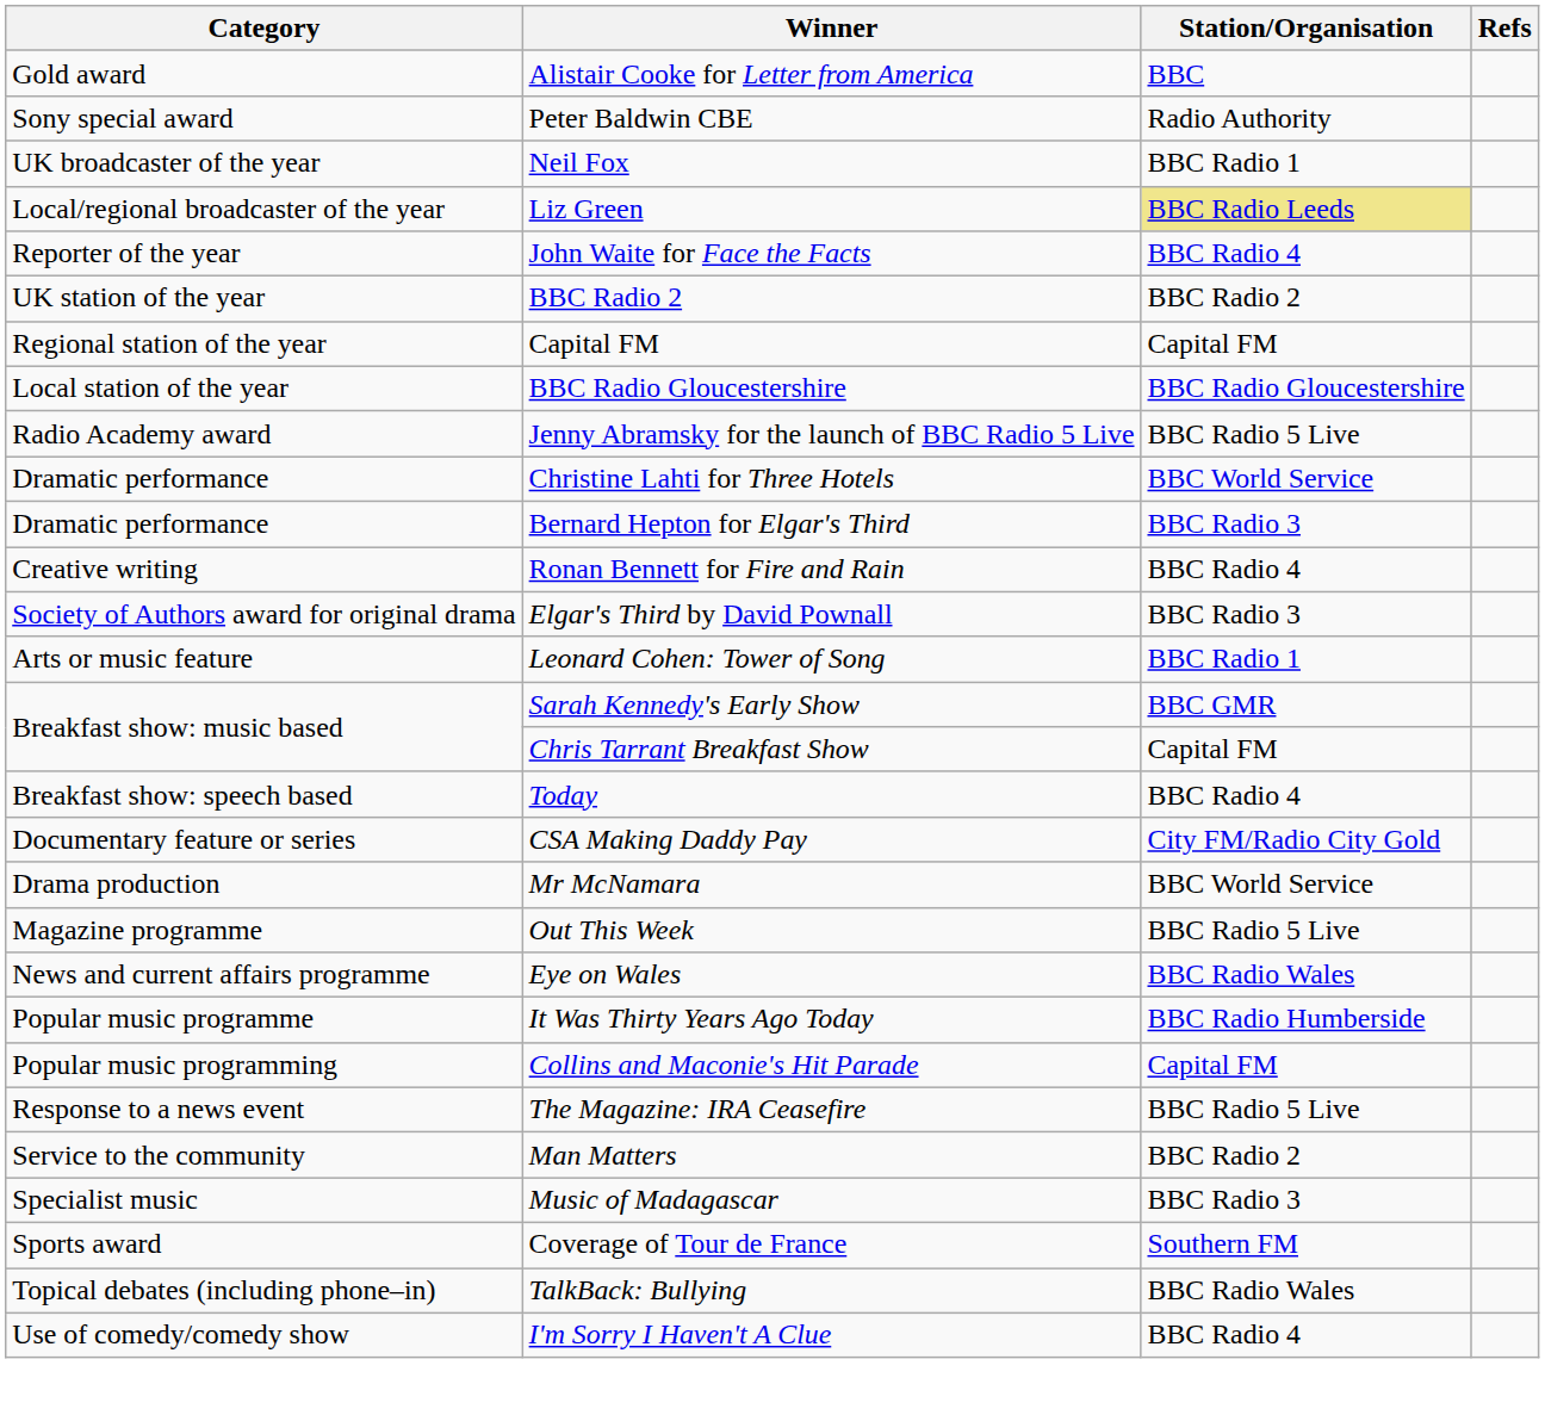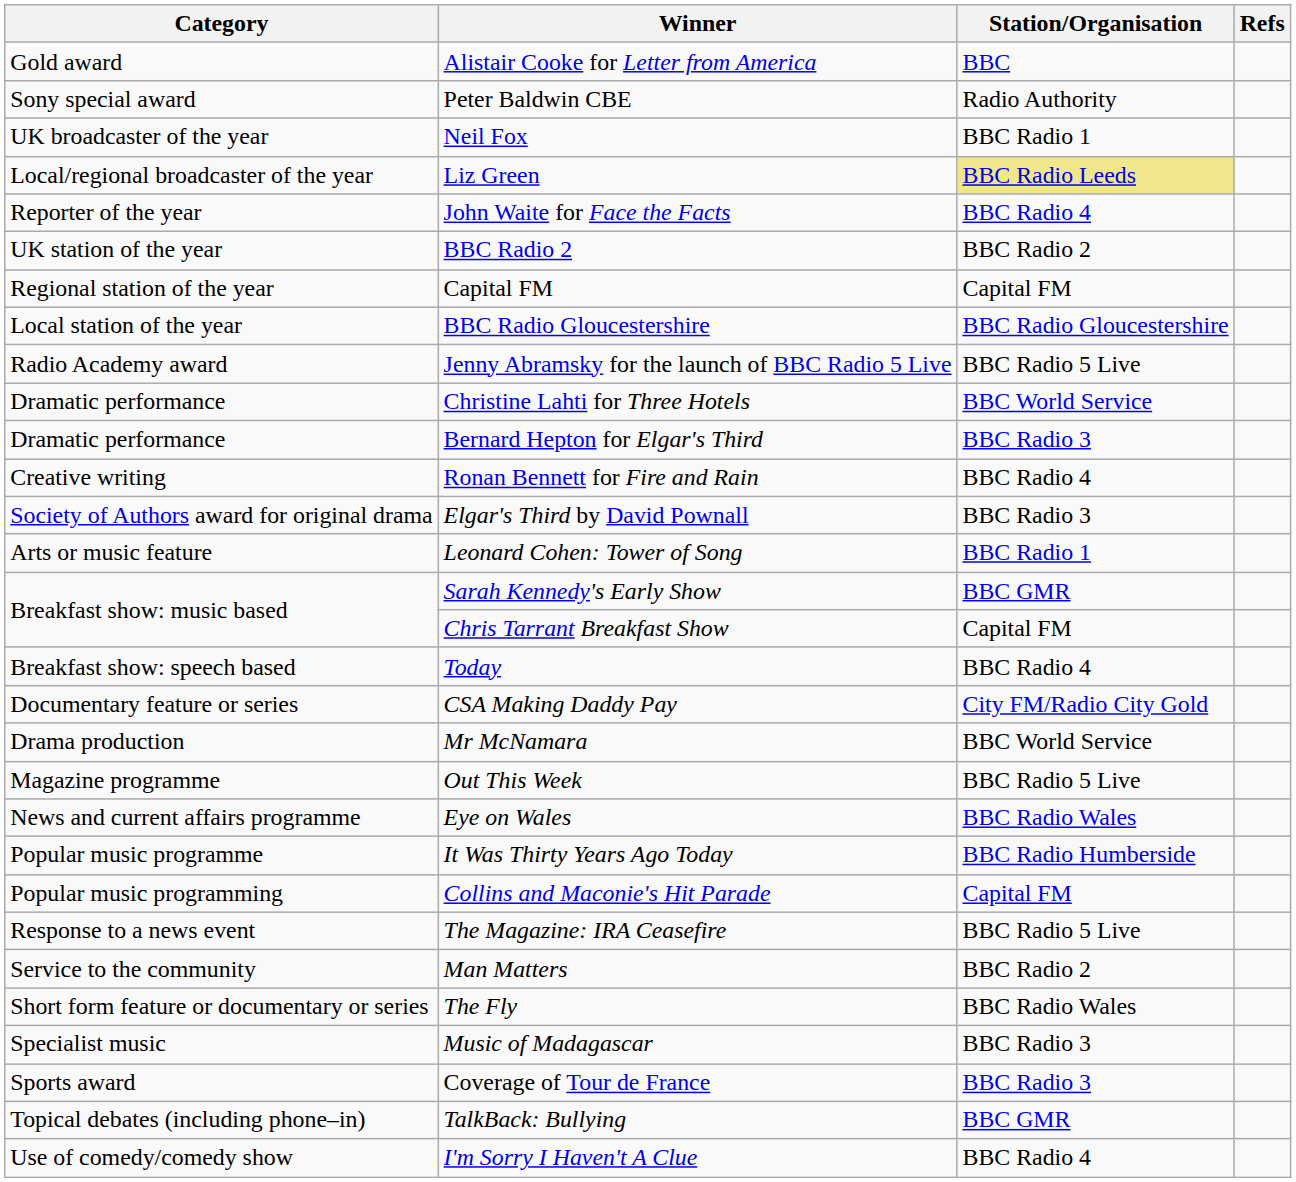 <table class="wikitable sortable">
 <tr>
 <th class=unsortable>Category</th>
 <th class=unsortable>Winner</th>
 <th>Station/Organisation</th>
 <th class=unsortable>Refs</th>
 </tr>
 <tr>
 <td>Gold award</td>
 <td><a href='#'>Alistair Cooke</a> for <em><a href='#'>Letter from America</a></em></td>
 <td><a href='#'>BBC</a></td>
 <td></td>
 </tr>
 <tr>
 <td>Sony special award</td>
 <td>Peter Baldwin CBE</td>
 <td>Radio Authority</td>
 <td></td>
 </tr>
 <tr>
 <td>UK broadcaster of the year</td>
 <td><a href='#'>Neil Fox</a></td>
 <td>BBC Radio 1</td>
 <td></td>
 </tr>
 <tr>
 <td>Local/regional broadcaster of the year</td>
 <td><a href='#'>Liz Green</a></td>
 <td style="background: khaki;"><a href='#'>BBC Radio Leeds</a></td>
 <td></td>
 </tr>
 <tr>
 <td>Reporter of the year</td>
 <td><a href='#'>John Waite</a> for <em><a href='#'>Face the Facts</a></em></td>
 <td><a href='#'>BBC Radio 4</a></td>
 <td></td>
 </tr>
 <tr>
 <td>UK station of the year</td>
 <td><a href='#'>BBC Radio 2</a></td>
 <td>BBC Radio 2</td>
 <td></td>
 </tr>
 <tr>
 <td>Regional station of the year</td>
 <td>Capital FM</td>
 <td>Capital FM</td>
 <td></td>
 </tr>
 <tr>
 <td>Local station of the year</td>
 <td><a href='#'>BBC Radio Gloucestershire</a></td>
 <td><a href='#'>BBC Radio Gloucestershire</a></td>
 <td></td>
 </tr>
 <tr>
 <td>Radio Academy award</td>
 <td><a href='#'>Jenny Abramsky</a> for the launch of <a href='#'>BBC Radio 5 Live</a></td>
 <td>BBC Radio 5 Live</td>
 <td></td>
 </tr>
 <tr>
 <td>Dramatic performance</td>
 <td><a href='#'>Christine Lahti</a> for <em>Three Hotels</em></td>
 <td><a href='#'>BBC World Service</a></td>
 <td></td>
 </tr>
 <tr>
 <td>Dramatic performance</td>
 <td><a href='#'>Bernard Hepton</a> for <em>Elgar's Third</em></td>
 <td><a href='#'>BBC Radio 3</a></td>
 <td></td>
 </tr>
 <tr>
 <td>Creative writing</td>
 <td><a href='#'>Ronan Bennett</a> for <em>Fire and Rain</em></td>
 <td>BBC Radio 4</td>
 <td></td>
 </tr>
 <tr>
 <td><a href='#'>Society of Authors</a> award for original drama</td>
 <td><em>Elgar's Third</em> by <a href='#'>David Pownall</a></td>
 <td>BBC Radio 3</td>
 <td></td>
 </tr>
 <tr>
 <td>Arts or music feature</td>
 <td><em>Leonard Cohen: Tower of Song</em></td>
 <td><a href='#'>BBC Radio 1</a></td>
 <td></td>
 </tr>
 <tr>
 <td rowspan=2>Breakfast show: music based</td>
 <td><em><a href='#'>Sarah Kennedy</a>'s Early Show</em></td>
 <td><a href='#'>BBC GMR</a></td>
 <td></td>
 </tr>
 <tr>
 <td><em><a href='#'>Chris Tarrant</a> Breakfast Show</em></td>
 <td>Capital FM</td>
 <td></td>
 </tr>
 <tr>
 <td>Breakfast show: speech based</td>
 <td><em><a href='#'>Today</a></em></td>
 <td>BBC Radio 4</td>
 <td></td>
 </tr>
 <tr>
 <td>Documentary feature or series</td>
 <td><em>CSA Making Daddy Pay</em></td>
 <td><a href='#'>City FM/Radio City Gold</a></td>
 <td></td>
 </tr>
 <tr>
 <td>Drama production</td>
 <td><em>Mr McNamara</em></td>
 <td>BBC World Service</td>
 <td></td>
 </tr>
 <tr>
 <td>Magazine programme</td>
 <td><em>Out This Week</em></td>
 <td>BBC Radio 5 Live</td>
 <td></td>
 </tr>
 <tr>
 <td>News and current affairs programme</td>
 <td><em>Eye on Wales</em></td>
 <td><a href='#'>BBC Radio Wales</a></td>
 <td></td>
 </tr>
 <tr>
 <td>Popular music programme</td>
 <td><em>It Was Thirty Years Ago Today</em></td>
 <td><a href='#'>BBC Radio Humberside</a></td>
 <td></td>
 </tr>
 <tr>
 <td>Popular music programming</td>
 <td><em><a href='#'>Collins and Maconie's Hit Parade</a></em></td>
 <td><a href='#'>Capital FM</a></td>
 <td></td>
 </tr>
 <tr>
 <td>Response to a news event</td>
 <td><em>The Magazine: IRA Ceasefire</em></td>
 <td>BBC Radio 5 Live</td>
 <td></td>
 </tr>
 <tr>
 <td>Service to the community</td>
 <td><em>Man Matters</em></td>
 <td>BBC Radio 2</td>
 <td></td>
 </tr>
 <tr>
+<td>Short form feature or documentary or series</td>
+<td><em>The Fly</em></td>
+<td>BBC Radio Wales</td>
+<td></td>
+</tr>
+<tr>
 <td>Specialist music</td>
 <td><em>Music of Madagascar</em></td>
 <td>BBC Radio 3</td>
 <td></td>
 </tr>
 <tr>
 <td>Sports award</td>
 <td>Coverage of <a href='#'>Tour de France</a></td>
-<td><a href='#'>Southern FM</a></td>
+<td><a href='#'>BBC Radio 3</a></td>
 <td></td>
 </tr>
 <tr>
 <td>Topical debates (including phone–in)</td>
 <td><em>TalkBack: Bullying</em></td>
-<td>BBC Radio Wales</td>
+<td><a href='#'>BBC GMR</a></td>
 <td></td>
 </tr>
 <tr>
 <td>Use of comedy/comedy show</td>
 <td><em><a href='#'>I'm Sorry I Haven't A Clue</a></em></td>
 <td>BBC Radio 4</td>
 <td></td>
 </tr>
 </table>
